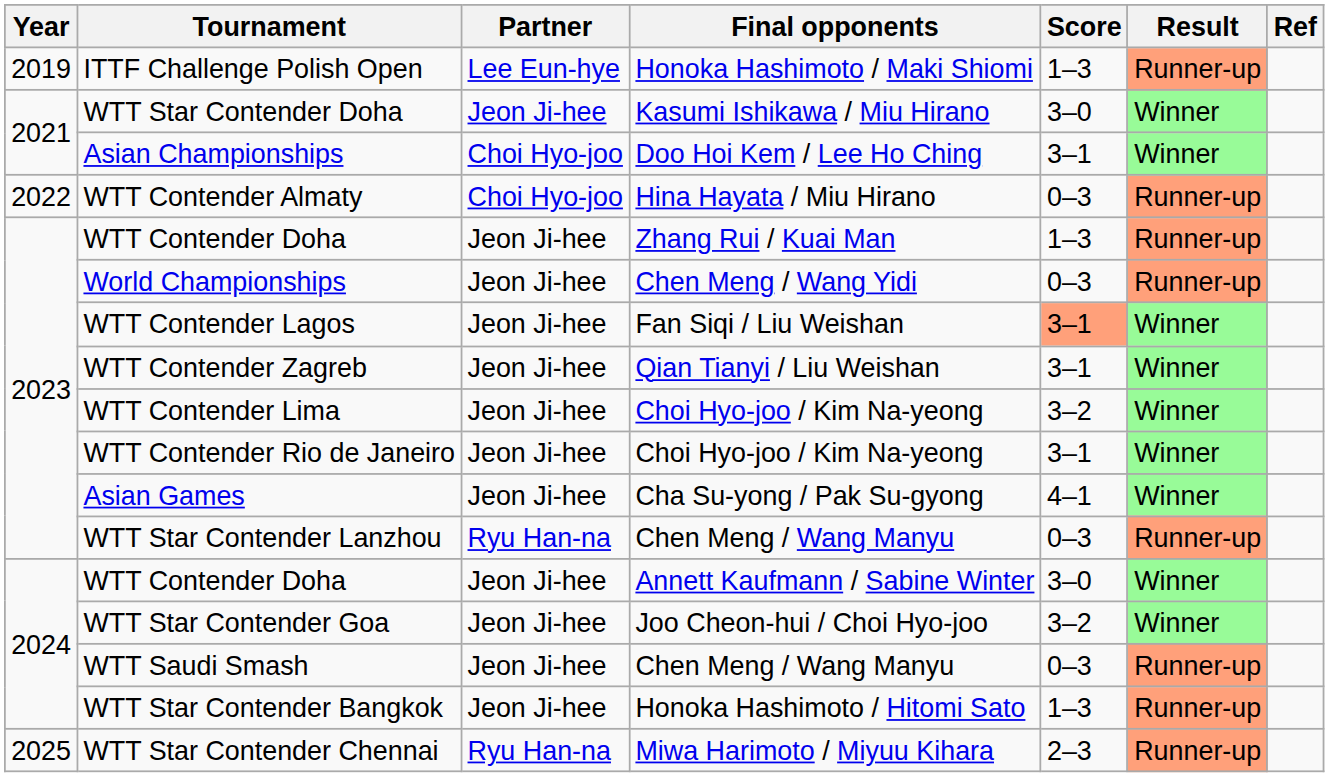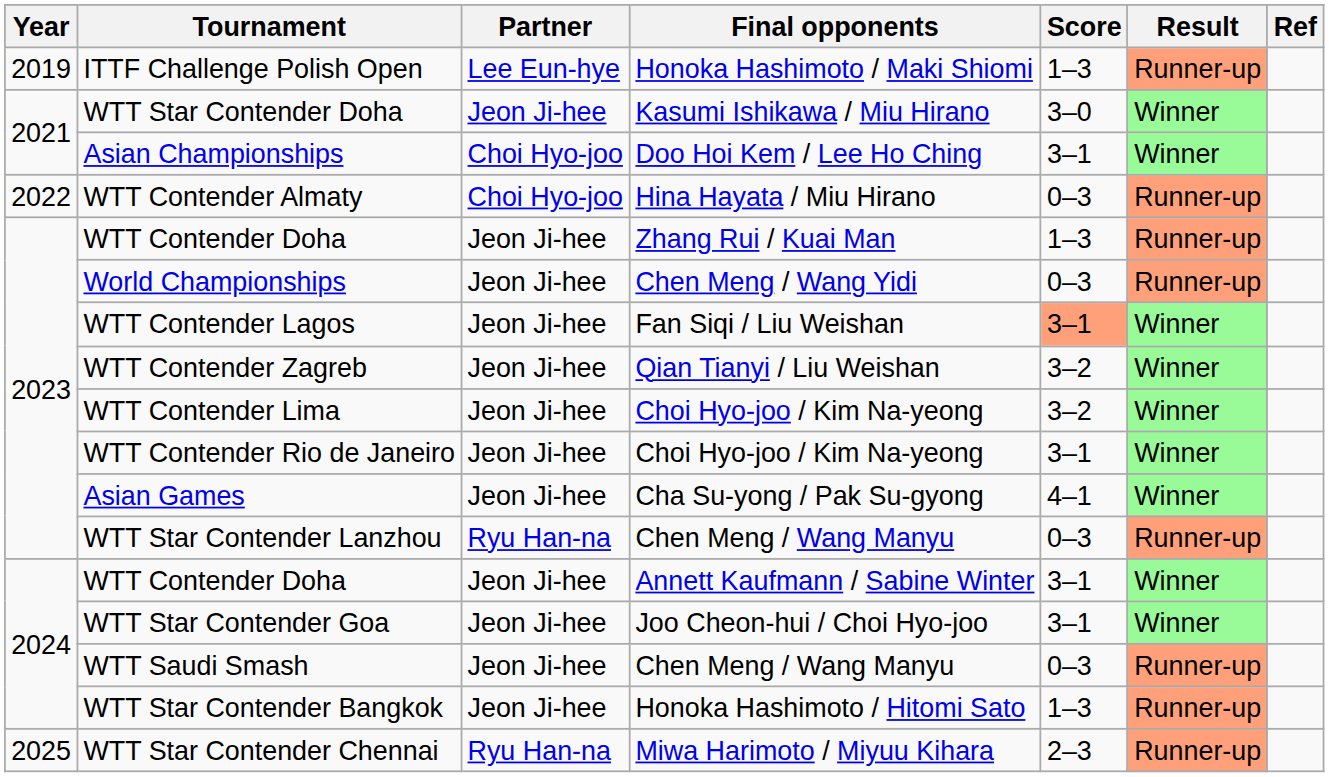 <table class="wikitable sortable" style="font-size: 95%;">
 <tr>
 <th class="unsortable">Year</th>
 <th>Tournament</th>
 <th>Partner</th>
 <th>Final opponents</th>
 <th>Score</th>
 <th>Result</th>
 <th class="unsortable">Ref</th>
 </tr>
 <tr>
 <td>2019</td>
 <td>ITTF Challenge Polish Open</td>
 <td><a href='#'>Lee Eun-hye</a></td>
 <td> <a href='#'>Honoka Hashimoto</a> / <a href='#'>Maki Shiomi</a></td>
 <td>1–3</td>
 <td style="background: #ffa07a;">Runner-up</td>
 <td></td>
 </tr>
 <tr>
 <td rowspan="2">2021</td>
 <td>WTT Star Contender Doha</td>
 <td><a href='#'>Jeon Ji-hee</a></td>
 <td> <a href='#'>Kasumi Ishikawa</a> / <a href='#'>Miu Hirano</a></td>
 <td>3–0</td>
 <td style="background: #98fb98;">Winner</td>
 <td></td>
 </tr>
 <tr>
 <td><a href='#'>Asian Championships</a></td>
 <td><a href='#'>Choi Hyo-joo</a></td>
 <td> <a href='#'>Doo Hoi Kem</a> / <a href='#'>Lee Ho Ching</a></td>
 <td>3–1</td>
 <td style="background: #98fb98;">Winner</td>
 <td></td>
 </tr>
 <tr>
 <td>2022</td>
 <td>WTT Contender Almaty</td>
 <td><a href='#'>Choi Hyo-joo</a></td>
 <td> <a href='#'>Hina Hayata</a> / Miu Hirano</td>
 <td>0–3</td>
 <td style="background: #ffa07a;">Runner-up</td>
 <td></td>
 </tr>
 <tr>
 <td rowspan="8">2023</td>
 <td>WTT Contender Doha</td>
 <td>Jeon Ji-hee</td>
 <td> <a href='#'>Zhang Rui</a> / <a href='#'>Kuai Man</a></td>
 <td>1–3</td>
 <td style="background: #ffa07a;">Runner-up</td>
 <td></td>
 </tr>
 <tr>
 <td><a href='#'>World Championships</a></td>
 <td>Jeon Ji-hee</td>
 <td> <a href='#'>Chen Meng</a> / <a href='#'>Wang Yidi</a></td>
 <td>0–3</td>
 <td style="background: #ffa07a;">Runner-up</td>
 <td></td>
 </tr>
 <tr>
 <td>WTT Contender Lagos</td>
 <td>Jeon Ji-hee</td>
 <td> Fan Siqi / Liu Weishan</td>
 <td style="background: lightsalmon;">3–1</td>
 <td style="background: #98fb98;">Winner</td>
 <td></td>
 </tr>
 <tr>
 <td>WTT Contender Zagreb</td>
 <td>Jeon Ji-hee</td>
 <td> <a href='#'>Qian Tianyi</a> / Liu Weishan</td>
-<td>3–1</td>
+<td>3–2</td>
 <td style="background: #98fb98;">Winner</td>
 <td></td>
 </tr>
 <tr>
 <td>WTT Contender Lima</td>
 <td>Jeon Ji-hee</td>
 <td> <a href='#'>Choi Hyo-joo</a> / Kim Na-yeong</td>
 <td>3–2</td>
 <td style="background: #98fb98;">Winner</td>
 <td></td>
 </tr>
 <tr>
 <td>WTT Contender Rio de Janeiro</td>
 <td>Jeon Ji-hee</td>
 <td> Choi Hyo-joo / Kim Na-yeong</td>
 <td>3–1</td>
 <td style="background: #98fb98;">Winner</td>
 <td></td>
 </tr>
 <tr>
 <td><a href='#'>Asian Games</a></td>
 <td>Jeon Ji-hee</td>
 <td> Cha Su-yong / Pak Su-gyong</td>
 <td>4–1</td>
 <td style="background: #98fb98;">Winner</td>
 <td></td>
 </tr>
 <tr>
 <td>WTT Star Contender Lanzhou</td>
 <td><a href='#'>Ryu Han-na</a></td>
 <td> Chen Meng / <a href='#'>Wang Manyu</a></td>
 <td>0–3</td>
 <td style="background: #ffa07a;">Runner-up</td>
 <td></td>
 </tr>
 <tr>
 <td rowspan="4">2024</td>
 <td>WTT Contender Doha</td>
 <td>Jeon Ji-hee</td>
 <td> <a href='#'>Annett Kaufmann</a> / <a href='#'>Sabine Winter</a></td>
-<td>3–0</td>
+<td>3–1</td>
 <td style="background: #98fb98;">Winner</td>
 <td></td>
 </tr>
 <tr>
 <td>WTT Star Contender Goa</td>
 <td>Jeon Ji-hee</td>
 <td> Joo Cheon-hui / Choi Hyo-joo</td>
-<td>3–2</td>
+<td>3–1</td>
 <td style="background: #98fb98;">Winner</td>
 <td></td>
 </tr>
 <tr>
 <td>WTT Saudi Smash</td>
 <td>Jeon Ji-hee</td>
 <td> Chen Meng / Wang Manyu</td>
 <td>0–3</td>
 <td style="background: #ffa07a;">Runner-up</td>
 <td></td>
 </tr>
 <tr>
 <td>WTT Star Contender Bangkok</td>
 <td>Jeon Ji-hee</td>
 <td> Honoka Hashimoto / <a href='#'>Hitomi Sato</a></td>
 <td>1–3</td>
 <td style="background: #ffa07a;">Runner-up</td>
 <td></td>
 </tr>
 <tr>
 <td>2025</td>
 <td>WTT Star Contender Chennai</td>
 <td><a href='#'>Ryu Han-na</a></td>
 <td> <a href='#'>Miwa Harimoto</a> / <a href='#'>Miyuu Kihara</a></td>
 <td>2–3</td>
 <td style="background: #ffa07a;">Runner-up</td>
 <td></td>
 </tr>
 </table>
